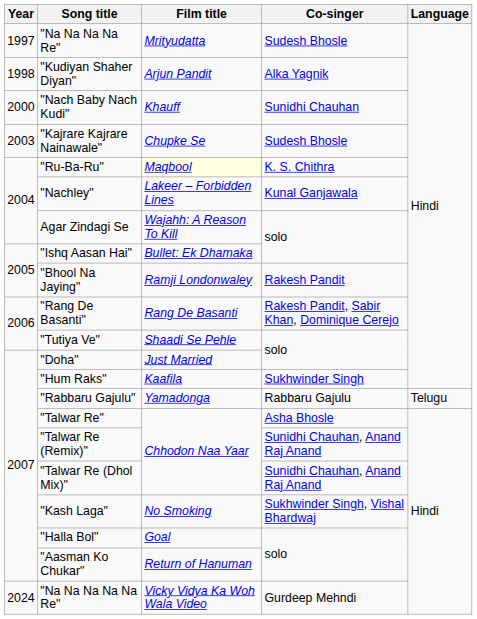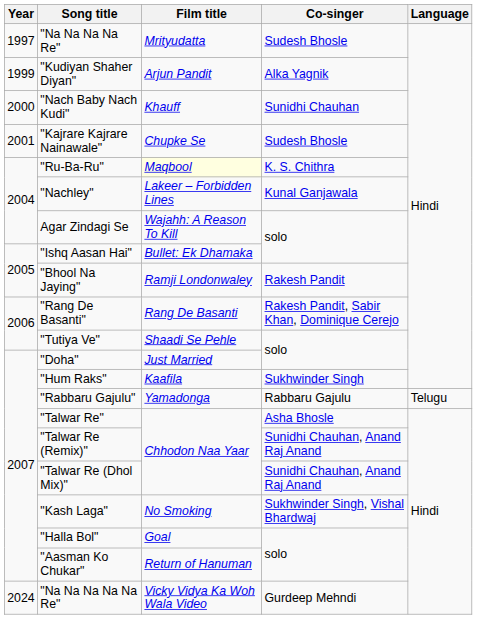 <table class="wikitable">
 <tr>
 <th>Year</th>
 <th>Song title</th>
 <th>Film title</th>
 <th>Co-singer</th>
 <th>Language</th>
 </tr>
 <tr>
 <td>1997</td>
 <td>"Na Na Na Na Re"</td>
 <td><a href='#'><em>Mrityudatta</em></a></td>
 <td><a href='#'>Sudesh Bhosle</a></td>
 <td rowspan="13">Hindi</td>
 </tr>
 <tr>
-<td>1998</td>
+<td>1999</td>
 <td>"Kudiyan Shaher Diyan"</td>
 <td><em><a href='#'>Arjun Pandit</a></em></td>
 <td><a href='#'>Alka Yagnik</a></td>
 </tr>
 <tr>
 <td>2000</td>
 <td>"Nach Baby Nach Kudi"</td>
 <td><em><a href='#'>Khauff</a></em></td>
 <td><a href='#'>Sunidhi Chauhan</a></td>
 </tr>
 <tr>
-<td>2003</td>
+<td>2001</td>
 <td>"Kajrare Kajrare Nainawale"</td>
 <td><em><a href='#'>Chupke Se</a></em></td>
 <td><a href='#'>Sudesh Bhosle</a></td>
 </tr>
 <tr>
 <td rowspan="3">2004</td>
 <td>"Ru-Ba-Ru"</td>
 <td style="background: lightyellow;"><em><a href='#'>Maqbool</a></em></td>
 <td><a href='#'>K. S. Chithra</a></td>
 </tr>
 <tr>
 <td>"Nachley"</td>
 <td><em><a href='#'>Lakeer – Forbidden Lines</a></em></td>
 <td><a href='#'>Kunal Ganjawala</a></td>
 </tr>
 <tr>
 <td>Agar Zindagi Se</td>
 <td><em><a href='#'>Wajahh: A Reason To Kill</a></em></td>
 <td rowspan="2">solo</td>
 </tr>
 <tr>
 <td rowspan="2">2005</td>
 <td>"Ishq Aasan Hai"</td>
 <td><em><a href='#'>Bullet: Ek Dhamaka</a></em></td>
 </tr>
 <tr>
 <td>"Bhool Na Jaying"</td>
 <td><em><a href='#'>Ramji Londonwaley</a></em></td>
 <td><a href='#'>Rakesh Pandit</a></td>
 </tr>
 <tr>
 <td rowspan="2">2006</td>
 <td>"Rang De Basanti"</td>
 <td><em><a href='#'>Rang De Basanti</a></em></td>
 <td><a href='#'>Rakesh Pandit</a>, <a href='#'>Sabir Khan</a>, <a href='#'>Dominique Cerejo</a></td>
 </tr>
 <tr>
 <td>"Tutiya Ve"</td>
 <td><em><a href='#'>Shaadi Se Pehle</a></em></td>
 <td rowspan="2">solo</td>
 </tr>
 <tr>
 <td rowspan="9">2007</td>
 <td>"Doha"</td>
 <td><em><a href='#'>Just Married</a></em></td>
 </tr>
 <tr>
 <td>"Hum Raks"</td>
 <td><em><a href='#'>Kaafila</a></em></td>
 <td><a href='#'>Sukhwinder Singh</a></td>
 </tr>
 <tr>
 <td>"Rabbaru Gajulu"</td>
 <td><em><a href='#'>Yamadonga</a></em></td>
 <td>Rabbaru Gajulu</td>
 <td>Telugu</td>
 </tr>
 <tr>
 <td>"Talwar Re"</td>
 <td rowspan="3"><em><a href='#'>Chhodon Naa Yaar</a></em></td>
 <td><a href='#'>Asha Bhosle</a></td>
 <td rowspan="7">Hindi</td>
 </tr>
 <tr>
 <td>"Talwar Re (Remix)"</td>
 <td><a href='#'>Sunidhi Chauhan</a>, <a href='#'>Anand Raj Anand</a></td>
 </tr>
 <tr>
 <td>"Talwar Re (Dhol Mix)"</td>
 <td><a href='#'>Sunidhi Chauhan</a>, <a href='#'>Anand Raj Anand</a></td>
 </tr>
 <tr>
 <td>"Kash Laga"</td>
 <td><em><a href='#'>No Smoking</a></em></td>
 <td><a href='#'>Sukhwinder Singh</a>, <a href='#'>Vishal Bhardwaj</a></td>
 </tr>
 <tr>
 <td>"Halla Bol"</td>
 <td><em><a href='#'>Goal</a></em></td>
 <td rowspan="2">solo</td>
 </tr>
 <tr>
 <td>"Aasman Ko Chukar"</td>
 <td><em><a href='#'>Return of Hanuman</a></em></td>
 </tr>
 <tr>
 <td rowspan="1">2024</td>
 <td>"Na Na Na Na Na Re"</td>
 <td><em><a href='#'>Vicky Vidya Ka Woh Wala Video</a></em></td>
 <td>Gurdeep Mehndi</td>
 </tr>
 </table>
